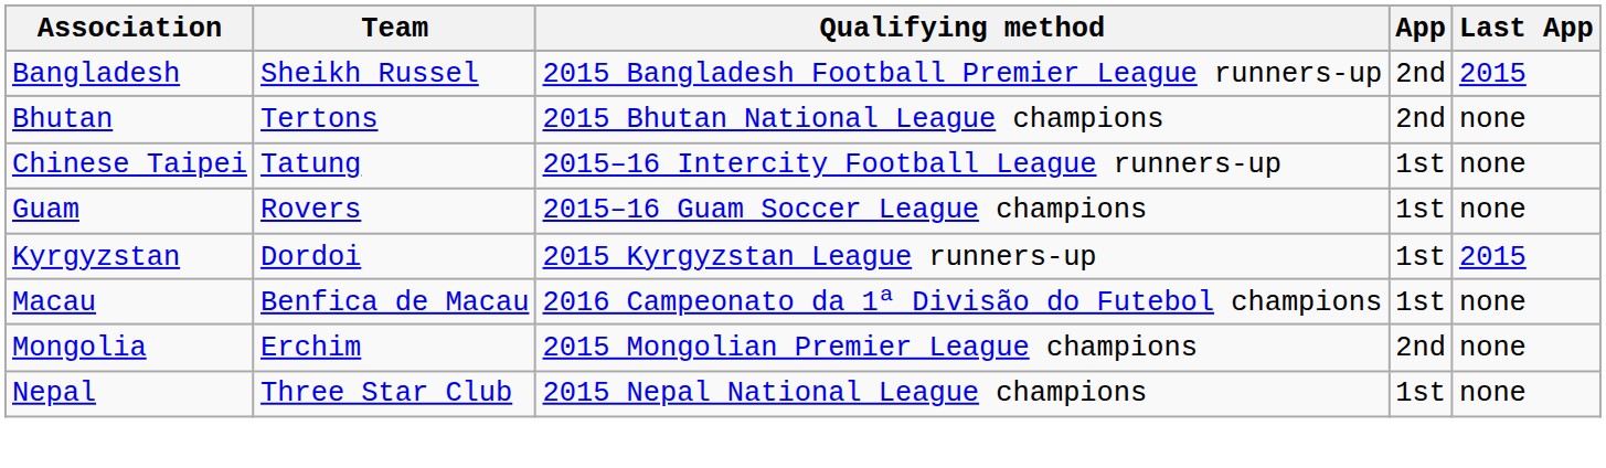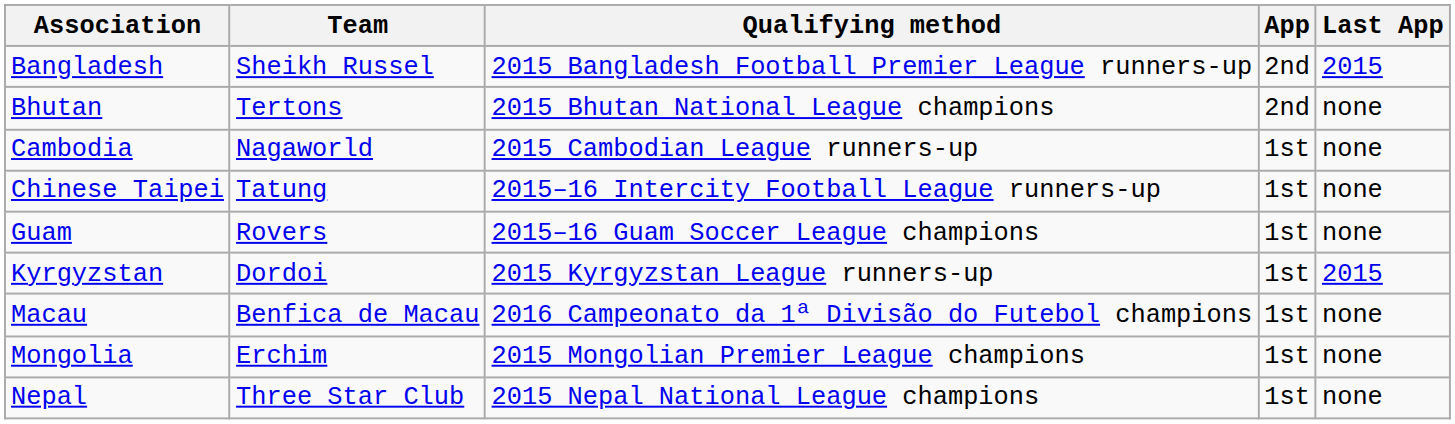 <table class="wikitable">
 <tr>
 <th>Association</th>
 <th>Team</th>
 <th>Qualifying method</th>
 <th>App</th>
 <th>Last App</th>
 </tr>
 <tr>
 <td> <a href='#'>Bangladesh</a></td>
 <td><a href='#'>Sheikh Russel</a></td>
 <td><a href='#'>2015 Bangladesh Football Premier League</a> runners-up</td>
 <td>2nd</td>
 <td><a href='#'>2015</a></td>
 </tr>
 <tr>
 <td> <a href='#'>Bhutan</a></td>
 <td><a href='#'>Tertons</a></td>
 <td><a href='#'>2015 Bhutan National League</a> champions</td>
 <td>2nd</td>
+<td>none</td>
+</tr>
+<tr>
+<td> <a href='#'>Cambodia</a></td>
+<td><a href='#'>Nagaworld</a></td>
+<td><a href='#'>2015 Cambodian League</a> runners-up</td>
+<td>1st</td>
 <td>none</td>
 </tr>
 <tr>
 <td> <a href='#'>Chinese Taipei</a></td>
 <td><a href='#'>Tatung</a></td>
 <td><a href='#'>2015–16 Intercity Football League</a> runners-up</td>
 <td>1st</td>
 <td>none</td>
 </tr>
 <tr>
 <td> <a href='#'>Guam</a></td>
 <td><a href='#'>Rovers</a></td>
 <td><a href='#'>2015–16 Guam Soccer League</a> champions</td>
 <td>1st</td>
 <td>none</td>
 </tr>
 <tr>
 <td> <a href='#'>Kyrgyzstan</a></td>
 <td><a href='#'>Dordoi</a></td>
 <td><a href='#'>2015 Kyrgyzstan League</a> runners-up</td>
 <td>1st</td>
 <td><a href='#'>2015</a></td>
 </tr>
 <tr>
 <td> <a href='#'>Macau</a></td>
 <td><a href='#'>Benfica de Macau</a></td>
 <td><a href='#'>2016 Campeonato da 1ª Divisão do Futebol</a> champions</td>
 <td>1st</td>
 <td>none</td>
 </tr>
 <tr>
 <td> <a href='#'>Mongolia</a></td>
 <td><a href='#'>Erchim</a></td>
 <td><a href='#'>2015 Mongolian Premier League</a> champions</td>
-<td>2nd</td>
+<td>1st</td>
 <td>none</td>
 </tr>
 <tr>
 <td> <a href='#'>Nepal</a></td>
 <td><a href='#'>Three Star Club</a></td>
 <td><a href='#'>2015 Nepal National League</a> champions</td>
 <td>1st</td>
 <td>none</td>
 </tr>
 </table>
